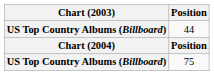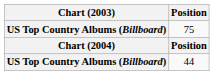 <table class="wikitable plainrowheaders" style="text-align:center">
 <tr>
 <th scope="col">Chart (2003)</th>
 <th scope="col">Position</th>
 </tr>
 <tr>
 <th scope="row">US Top Country Albums (<em>Billboard</em>)</th>
-<td>44</td>
+<td>75</td>
 </tr>
 <tr>
 <th scope="col">Chart (2004)</th>
 <th scope="col">Position</th>
 </tr>
 <tr>
 <th scope="row">US Top Country Albums (<em>Billboard</em>)</th>
-<td>75</td>
+<td>44</td>
 </tr>
 </table>
